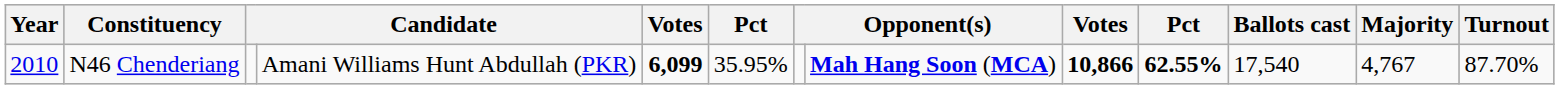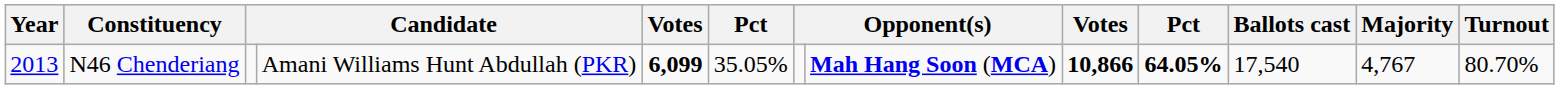 <table class="wikitable" style="margin:0.5em ; font-size:95%">
 <tr>
 <th>Year</th>
 <th>Constituency</th>
 <th colspan=2>Candidate</th>
 <th>Votes</th>
 <th>Pct</th>
 <th colspan=2>Opponent(s)</th>
 <th>Votes</th>
 <th>Pct</th>
 <th>Ballots cast</th>
 <th>Majority</th>
 <th>Turnout</th>
 </tr>
 <tr>
-<td><a href='#'>2010</a></td>
+<td><a href='#'>2013</a></td>
 <td>N46 <a href='#'>Chenderiang</a></td>
 <td></td>
 <td>Amani Williams Hunt Abdullah (<a href='#'>PKR</a>)</td>
 <td align="right"><strong>6,099</strong></td>
-<td>35.95%</td>
+<td>35.05%</td>
 <td></td>
 <td><strong><a href='#'>Mah Hang Soon</a></strong> (<a href='#'><strong>MCA</strong></a>)</td>
 <td align="right"><strong>10,866</strong></td>
-<td><strong>62.55%</strong></td>
+<td><strong>64.05%</strong></td>
 <td>17,540</td>
 <td>4,767</td>
-<td>87.70%</td>
+<td>80.70%</td>
 </tr>
 </table>
